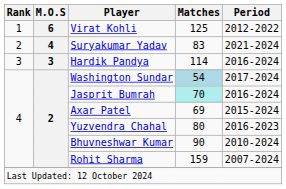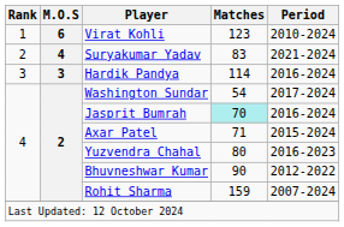 <table class="wikitable sortable">
 <tr>
 <th scope=col>Rank</th>
 <th scope=col>M.O.S</th>
 <th scope=col>Player</th>
 <th scope=col>Matches</th>
 <th scope=col>Period</th>
 </tr>
 <tr>
 <td align=center>1</td>
 <th scope=row style=text-align:center;>6</th>
 <td><a href='#'>Virat Kohli</a></td>
-<td align=center>125</td>
-<td>2012-2022</td>
+<td align=center>123</td>
+<td>2010-2024</td>
 </tr>
 <tr>
 <td align=center>2</td>
 <th scope=row style=text-align:center;>4</th>
 <td><a href='#'>Suryakumar Yadav</a></td>
 <td align=center>83</td>
 <td>2021-2024</td>
 </tr>
 <tr>
 <td align=center>3</td>
 <th scope=row style=text-align:center;>3</th>
 <td><a href='#'>Hardik Pandya</a></td>
 <td align=center>114</td>
 <td>2016-2024</td>
 </tr>
 <tr>
 <td align=center rowspan=6>4</td>
 <th scope=row style=text-align:center; rowspan=6>2</th>
 <td><a href='#'>Washington Sundar</a></td>
-<td align=center style="background: lightblue;">54</td>
+<td align=center>54</td>
 <td>2017-2024</td>
 </tr>
 <tr>
 <td><a href='#'>Jasprit Bumrah</a></td>
 <td align=center style="background: paleturquoise;">70</td>
 <td>2016-2024</td>
 </tr>
 <tr>
 <td><a href='#'>Axar Patel</a></td>
-<td align=center>69</td>
+<td align=center>71</td>
 <td>2015-2024</td>
 </tr>
 <tr>
 <td><a href='#'>Yuzvendra Chahal</a></td>
 <td align=center>80</td>
 <td>2016-2023</td>
 </tr>
 <tr>
 <td><a href='#'>Bhuvneshwar Kumar</a></td>
 <td align=center>90</td>
-<td>2010-2024</td>
+<td>2012-2022</td>
 </tr>
 <tr>
 <td><a href='#'>Rohit Sharma</a></td>
 <td align=center>159</td>
 <td>2007-2024</td>
 </tr>
 <tr>
 </tr>
 <tr class=sortbottom>
 <td colspan=7><small>Last Updated: 12 October 2024</small></td>
 </tr>
 </table>
